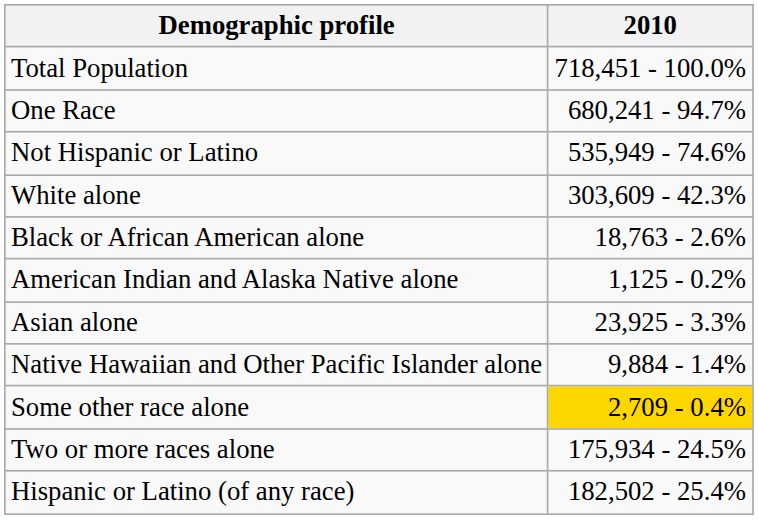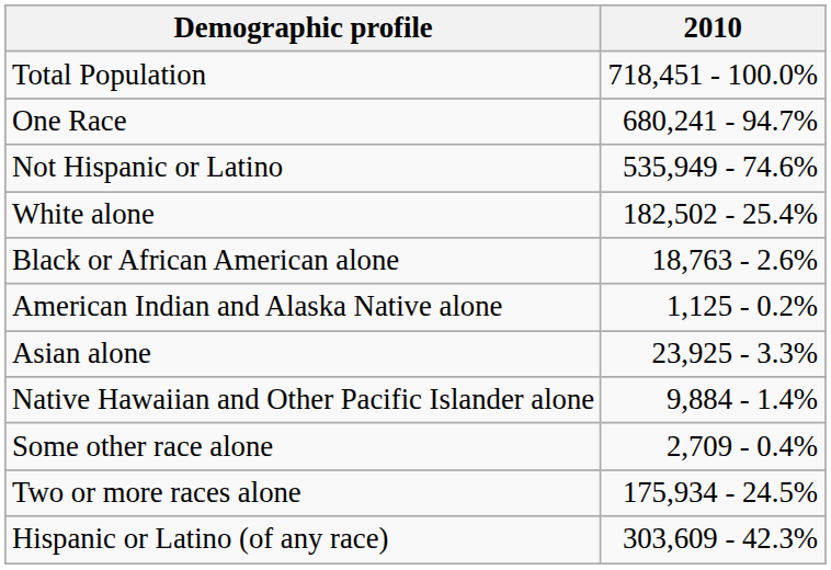 <table class="wikitable sortable collapsible collapsed" style="text-align: right">
 <tr>
 <th>Demographic profile</th>
 <th>2010</th>
 </tr>
 <tr>
 <td style="text-align:left">Total Population</td>
 <td>718,451 - 100.0%</td>
 </tr>
 <tr>
 <td style="text-align:left">One Race</td>
 <td>680,241 - 94.7%</td>
 </tr>
 <tr>
 <td style="text-align:left">Not Hispanic or Latino</td>
 <td>535,949 - 74.6%</td>
 </tr>
 <tr>
 <td style="text-align:left">White alone</td>
-<td>303,609 - 42.3%</td>
+<td>182,502 - 25.4%</td>
 </tr>
 <tr>
 <td style="text-align:left">Black or African American alone</td>
 <td>18,763 - 2.6%</td>
 </tr>
 <tr>
 <td style="text-align:left">American Indian and Alaska Native alone</td>
 <td>1,125 - 0.2%</td>
 </tr>
 <tr>
 <td style="text-align:left">Asian alone</td>
 <td>23,925 - 3.3%</td>
 </tr>
 <tr>
 <td style="text-align:left">Native Hawaiian and Other Pacific Islander alone</td>
 <td>9,884 - 1.4%</td>
 </tr>
 <tr>
 <td style="text-align:left">Some other race alone</td>
-<td style="background: gold;">2,709 - 0.4%</td>
+<td>2,709 - 0.4%</td>
 </tr>
 <tr>
 <td style="text-align:left">Two or more races alone</td>
 <td>175,934 - 24.5%</td>
 </tr>
 <tr>
 <td style="text-align:left">Hispanic or Latino (of any race)</td>
-<td>182,502 - 25.4%</td>
+<td>303,609 - 42.3%</td>
 </tr>
 </table>
